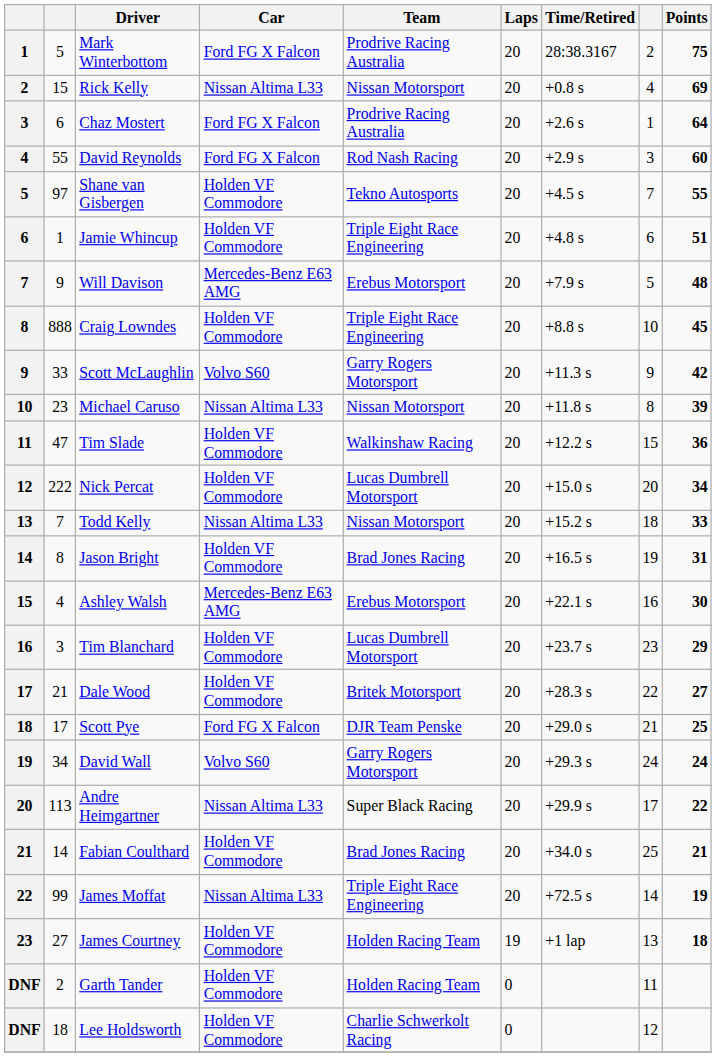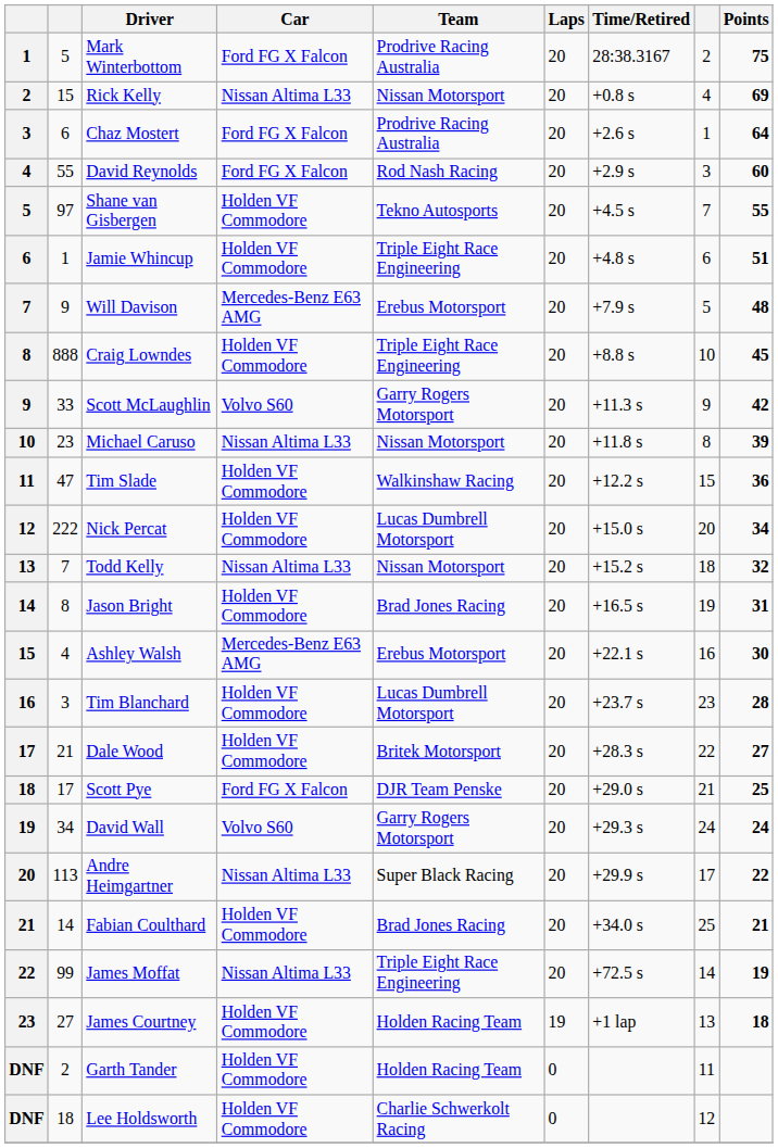 <table class="wikitable" style="font-size: 85%">
 <tr>
 <th></th>
 <th></th>
 <th>Driver</th>
 <th>Car</th>
 <th>Team</th>
 <th>Laps</th>
 <th>Time/Retired</th>
 <th></th>
 <th>Points</th>
 </tr>
 <tr>
 <th>1</th>
 <td align="center">5</td>
 <td> <a href='#'>Mark Winterbottom</a></td>
 <td><a href='#'>Ford FG X Falcon</a></td>
 <td><a href='#'>Prodrive Racing Australia</a></td>
 <td>20</td>
 <td>28:38.3167</td>
 <td align="center">2</td>
 <td align="right"><strong>75</strong></td>
 </tr>
 <tr>
 <th>2</th>
 <td align="center">15</td>
 <td> <a href='#'>Rick Kelly</a></td>
 <td><a href='#'>Nissan Altima L33</a></td>
 <td><a href='#'>Nissan Motorsport</a></td>
 <td>20</td>
 <td>+0.8 s</td>
 <td align="center">4</td>
 <td align="right"><strong>69</strong></td>
 </tr>
 <tr>
 <th>3</th>
 <td align="center">6</td>
 <td> <a href='#'>Chaz Mostert</a></td>
 <td><a href='#'>Ford FG X Falcon</a></td>
 <td><a href='#'>Prodrive Racing Australia</a></td>
 <td>20</td>
 <td>+2.6 s</td>
 <td align="center">1</td>
 <td align="right"><strong>64</strong></td>
 </tr>
 <tr>
 <th>4</th>
 <td align="center">55</td>
 <td> <a href='#'>David Reynolds</a></td>
 <td><a href='#'>Ford FG X Falcon</a></td>
 <td><a href='#'>Rod Nash Racing</a></td>
 <td>20</td>
 <td>+2.9 s</td>
 <td align="center">3</td>
 <td align="right"><strong>60</strong></td>
 </tr>
 <tr>
 <th>5</th>
 <td align="center">97</td>
 <td> <a href='#'>Shane van Gisbergen</a></td>
 <td><a href='#'>Holden VF Commodore</a></td>
 <td><a href='#'>Tekno Autosports</a></td>
 <td>20</td>
 <td>+4.5 s</td>
 <td align="center">7</td>
 <td align="right"><strong>55</strong></td>
 </tr>
 <tr>
 <th>6</th>
 <td align="center">1</td>
 <td> <a href='#'>Jamie Whincup</a></td>
 <td><a href='#'>Holden VF Commodore</a></td>
 <td><a href='#'>Triple Eight Race Engineering</a></td>
 <td>20</td>
 <td>+4.8 s</td>
 <td align="center">6</td>
 <td align="right"><strong>51</strong></td>
 </tr>
 <tr>
 <th>7</th>
 <td align="center">9</td>
 <td> <a href='#'>Will Davison</a></td>
 <td><a href='#'>Mercedes-Benz E63 AMG</a></td>
 <td><a href='#'>Erebus Motorsport</a></td>
 <td>20</td>
 <td>+7.9 s</td>
 <td align="center">5</td>
 <td align="right"><strong>48</strong></td>
 </tr>
 <tr>
 <th>8</th>
 <td align="center">888</td>
 <td> <a href='#'>Craig Lowndes</a></td>
 <td><a href='#'>Holden VF Commodore</a></td>
 <td><a href='#'>Triple Eight Race Engineering</a></td>
 <td>20</td>
 <td>+8.8 s</td>
 <td align="center">10</td>
 <td align="right"><strong>45</strong></td>
 </tr>
 <tr>
 <th>9</th>
 <td align="center">33</td>
 <td> <a href='#'>Scott McLaughlin</a></td>
 <td><a href='#'>Volvo S60</a></td>
 <td><a href='#'>Garry Rogers Motorsport</a></td>
 <td>20</td>
 <td>+11.3 s</td>
 <td align="center">9</td>
 <td align="right"><strong>42</strong></td>
 </tr>
 <tr>
 <th>10</th>
 <td align="center">23</td>
 <td> <a href='#'>Michael Caruso</a></td>
 <td><a href='#'>Nissan Altima L33</a></td>
 <td><a href='#'>Nissan Motorsport</a></td>
 <td>20</td>
 <td>+11.8 s</td>
 <td align="center">8</td>
 <td align="right"><strong>39</strong></td>
 </tr>
 <tr>
 <th>11</th>
 <td align="center">47</td>
 <td> <a href='#'>Tim Slade</a></td>
 <td><a href='#'>Holden VF Commodore</a></td>
 <td><a href='#'>Walkinshaw Racing</a></td>
 <td>20</td>
 <td>+12.2 s</td>
 <td align="center">15</td>
 <td align="right"><strong>36</strong></td>
 </tr>
 <tr>
 <th>12</th>
 <td align="center">222</td>
 <td> <a href='#'>Nick Percat</a></td>
 <td><a href='#'>Holden VF Commodore</a></td>
 <td><a href='#'>Lucas Dumbrell Motorsport</a></td>
 <td>20</td>
 <td>+15.0 s</td>
 <td align="center">20</td>
 <td align="right"><strong>34</strong></td>
 </tr>
 <tr>
 <th>13</th>
 <td align="center">7</td>
 <td> <a href='#'>Todd Kelly</a></td>
 <td><a href='#'>Nissan Altima L33</a></td>
 <td><a href='#'>Nissan Motorsport</a></td>
 <td>20</td>
 <td>+15.2 s</td>
 <td align="center">18</td>
-<td align="right"><strong>33</strong></td>
+<td align="right"><strong>32</strong></td>
 </tr>
 <tr>
 <th>14</th>
 <td align="center">8</td>
 <td> <a href='#'>Jason Bright</a></td>
 <td><a href='#'>Holden VF Commodore</a></td>
 <td><a href='#'>Brad Jones Racing</a></td>
 <td>20</td>
 <td>+16.5 s</td>
 <td align="center">19</td>
 <td align="right"><strong>31</strong></td>
 </tr>
 <tr>
 <th>15</th>
 <td align="center">4</td>
 <td> <a href='#'>Ashley Walsh</a></td>
 <td><a href='#'>Mercedes-Benz E63 AMG</a></td>
 <td><a href='#'>Erebus Motorsport</a></td>
 <td>20</td>
 <td>+22.1 s</td>
 <td align="center">16</td>
 <td align="right"><strong>30</strong></td>
 </tr>
 <tr>
 <th>16</th>
 <td align="center">3</td>
 <td> <a href='#'>Tim Blanchard</a></td>
 <td><a href='#'>Holden VF Commodore</a></td>
 <td><a href='#'>Lucas Dumbrell Motorsport</a></td>
 <td>20</td>
 <td>+23.7 s</td>
 <td align="center">23</td>
-<td align="right"><strong>29</strong></td>
+<td align="right"><strong>28</strong></td>
 </tr>
 <tr>
 <th>17</th>
 <td align="center">21</td>
 <td> <a href='#'>Dale Wood</a></td>
 <td><a href='#'>Holden VF Commodore</a></td>
 <td><a href='#'>Britek Motorsport</a></td>
 <td>20</td>
 <td>+28.3 s</td>
 <td align="center">22</td>
 <td align="right"><strong>27</strong></td>
 </tr>
 <tr>
 <th>18</th>
 <td align="center">17</td>
 <td> <a href='#'>Scott Pye</a></td>
 <td><a href='#'>Ford FG X Falcon</a></td>
 <td><a href='#'>DJR Team Penske</a></td>
 <td>20</td>
 <td>+29.0 s</td>
 <td align="center">21</td>
 <td align="right"><strong>25</strong></td>
 </tr>
 <tr>
 <th>19</th>
 <td align="center">34</td>
 <td> <a href='#'>David Wall</a></td>
 <td><a href='#'>Volvo S60</a></td>
 <td><a href='#'>Garry Rogers Motorsport</a></td>
 <td>20</td>
 <td>+29.3 s</td>
 <td align="center">24</td>
 <td align="right"><strong>24</strong></td>
 </tr>
 <tr>
 <th>20</th>
 <td align="center">113</td>
 <td> <a href='#'>Andre Heimgartner</a></td>
 <td><a href='#'>Nissan Altima L33</a></td>
 <td>Super Black Racing</td>
 <td>20</td>
 <td>+29.9 s</td>
 <td align="center">17</td>
 <td align="right"><strong>22</strong></td>
 </tr>
 <tr>
 <th>21</th>
 <td align="center">14</td>
 <td> <a href='#'>Fabian Coulthard</a></td>
 <td><a href='#'>Holden VF Commodore</a></td>
 <td><a href='#'>Brad Jones Racing</a></td>
 <td>20</td>
 <td>+34.0 s</td>
 <td align="center">25</td>
 <td align="right"><strong>21</strong></td>
 </tr>
 <tr>
 <th>22</th>
 <td align="center">99</td>
 <td> <a href='#'>James Moffat</a></td>
 <td><a href='#'>Nissan Altima L33</a></td>
 <td><a href='#'>Triple Eight Race Engineering</a></td>
 <td>20</td>
 <td>+72.5 s</td>
 <td align="center">14</td>
 <td align="right"><strong>19</strong></td>
 </tr>
 <tr>
 <th>23</th>
 <td align="center">27</td>
 <td> <a href='#'>James Courtney</a></td>
 <td><a href='#'>Holden VF Commodore</a></td>
 <td><a href='#'>Holden Racing Team</a></td>
 <td>19</td>
 <td>+1 lap</td>
 <td align="center">13</td>
 <td align="right"><strong>18</strong></td>
 </tr>
 <tr>
 <th>DNF</th>
 <td align="center">2</td>
 <td> <a href='#'>Garth Tander</a></td>
 <td><a href='#'>Holden VF Commodore</a></td>
 <td><a href='#'>Holden Racing Team</a></td>
 <td>0</td>
 <td></td>
 <td align="center">11</td>
 <td></td>
 </tr>
 <tr>
 <th>DNF</th>
 <td align="center">18</td>
 <td> <a href='#'>Lee Holdsworth</a></td>
 <td><a href='#'>Holden VF Commodore</a></td>
 <td><a href='#'>Charlie Schwerkolt Racing</a></td>
 <td>0</td>
 <td></td>
 <td align="center">12</td>
 <td></td>
 </tr>
 <tr>
 </tr>
 </table>
